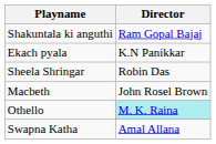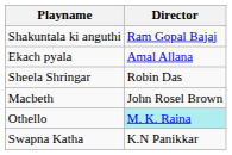 <table class="wikitable">
 <tr>
 <th><strong>Playname</strong></th>
 <th><strong>Director</strong></th>
 </tr>
 <tr>
 <td>Shakuntala ki anguthi</td>
 <td><a href='#'>Ram Gopal Bajaj</a></td>
 </tr>
 <tr>
 <td>Ekach pyala</td>
-<td>K.N Panikkar</td>
+<td><a href='#'>Amal Allana</a></td>
 </tr>
 <tr>
 <td>Sheela Shringar</td>
 <td>Robin Das</td>
 </tr>
 <tr>
 <td>Macbeth</td>
 <td>John Rosel Brown</td>
 </tr>
 <tr>
 <td>Othello</td>
 <td style="background: paleturquoise;"><a href='#'>M. K. Raina</a></td>
 </tr>
 <tr>
 <td>Swapna Katha</td>
-<td><a href='#'>Amal Allana</a></td>
+<td>K.N Panikkar</td>
 </tr>
 </table>
